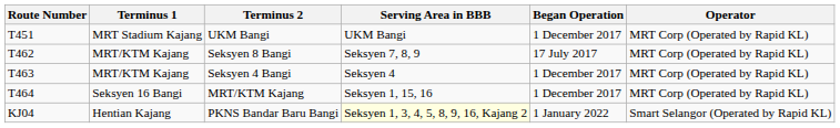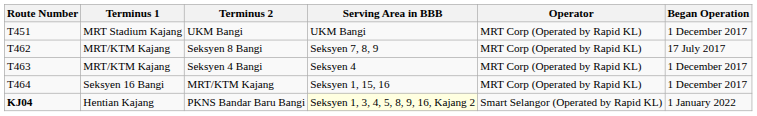 <table class="wikitable">
 <tr>
 <th>Route Number</th>
 <th>Terminus 1</th>
 <th>Terminus 2</th>
 <th>Serving Area in BBB</th>
+<th>Operator</th>
 <th>Began Operation</th>
-<th>Operator</th>
 </tr>
 <tr>
 <td>T451</td>
 <td> MRT Stadium Kajang</td>
 <td>UKM Bangi</td>
 <td>UKM Bangi</td>
+<td>MRT Corp (Operated by Rapid KL)</td>
 <td>1 December 2017</td>
-<td>MRT Corp (Operated by Rapid KL)</td>
 </tr>
 <tr>
 <td>T462</td>
 <td> MRT/KTM Kajang</td>
 <td>Seksyen 8 Bangi</td>
 <td>Seksyen 7, 8, 9</td>
+<td>MRT Corp (Operated by Rapid KL)</td>
 <td>17 July 2017</td>
-<td>MRT Corp (Operated by Rapid KL)</td>
 </tr>
 <tr>
 <td>T463</td>
 <td> MRT/KTM Kajang</td>
 <td>Seksyen 4 Bangi</td>
 <td>Seksyen 4</td>
+<td>MRT Corp (Operated by Rapid KL)</td>
 <td>1 December 2017</td>
-<td>MRT Corp (Operated by Rapid KL)</td>
 </tr>
 <tr>
 <td>T464</td>
 <td>Seksyen 16 Bangi</td>
 <td> MRT/KTM Kajang</td>
 <td>Seksyen 1, 15, 16</td>
+<td>MRT Corp (Operated by Rapid KL)</td>
 <td>1 December 2017</td>
-<td>MRT Corp (Operated by Rapid KL)</td>
 </tr>
 <tr>
-<td>KJ04</td>
+<td><strong>KJ04</strong></td>
 <td>Hentian Kajang</td>
 <td>PKNS Bandar Baru Bangi</td>
 <td style="background: lightyellow;">Seksyen 1, 3, 4, 5, 8, 9, 16, Kajang 2</td>
+<td>Smart Selangor (Operated by Rapid KL)</td>
 <td>1 January 2022</td>
-<td>Smart Selangor (Operated by Rapid KL)</td>
 </tr>
 </table>
